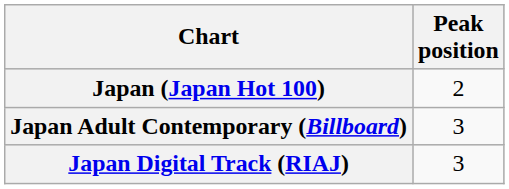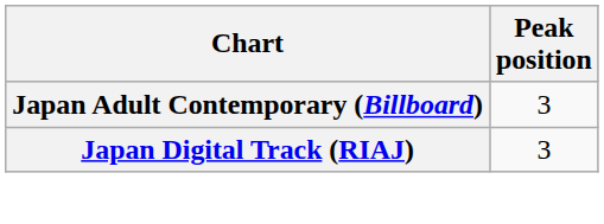 <table class="wikitable sortable plainrowheaders">
 <tr>
 <th>Chart</th>
 <th>Peak<br>position</th>
-</tr>
-<tr>
-<th scope="row">Japan (<a href='#'>Japan Hot 100</a>)</th>
-<td align="center">2</td>
 </tr>
 <tr>
 <th scope="row">Japan Adult Contemporary (<em><a href='#'>Billboard</a></em>)</th>
 <td align="center">3</td>
 </tr>
 <tr>
 <th scope="row"><a href='#'>Japan Digital Track</a> (<a href='#'>RIAJ</a>)</th>
 <td align="center">3</td>
 </tr>
 </table>
